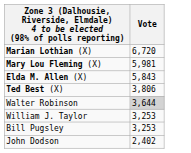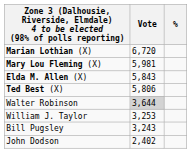 <table class="wikitable">
 <tr>
 <th bgcolor="#DDDDFF" width="200px">Zone 3 (Dalhousie, Riverside, Elmdale) <br> <em>4 to be elected</em> <br> (98% of polls reporting)</th>
 <th bgcolor="#DDDDFF" width="50px">Vote</th>
+<th bgcolor="#DDDDFF" width="30px">%</th>
 </tr>
 <tr>
 <td><strong>Marian Lothian</strong> (X)</td>
 <td>6,720</td>
+<td></td>
 </tr>
 <tr>
 <td><strong>Mary Lou Fleming</strong> (X)</td>
 <td>5,981</td>
+<td></td>
 </tr>
 <tr>
 <td><strong>Elda M. Allen</strong> (X)</td>
 <td>5,843</td>
+<td></td>
 </tr>
 <tr>
 <td><strong>Ted Best</strong> (X)</td>
-<td>3,806</td>
+<td>5,806</td>
+<td></td>
 </tr>
 <tr>
 <td>Walter Robinson</td>
 <td style="background: lightgrey;">3,644</td>
+<td></td>
 </tr>
 <tr>
 <td>William J. Taylor</td>
 <td>3,253</td>
+<td></td>
 </tr>
 <tr>
 <td>Bill Pugsley</td>
-<td>3,253</td>
+<td>3,243</td>
+<td></td>
 </tr>
 <tr>
 <td>John Dodson</td>
 <td>2,402</td>
+<td></td>
 </tr>
 </table>
